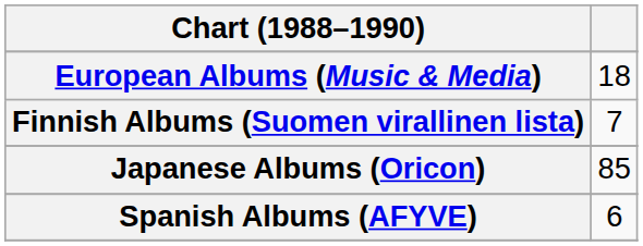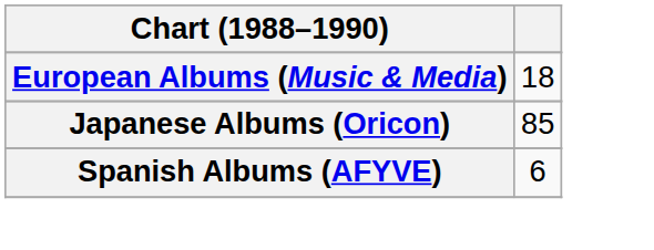 <table class="wikitable sortable plainrowheaders" style="text-align:center">
 <tr>
 <th scope="col">Chart (1988–1990)</th>
 <th scope="col"></th>
 </tr>
 <tr>
 </tr>
 <tr>
 </tr>
 <tr>
 </tr>
 <tr>
 </tr>
 <tr>
 <th scope="row"><a href='#'>European Albums</a> (<em><a href='#'>Music & Media</a></em>)</th>
 <td>18</td>
-</tr>
-<tr>
-<th scope="row">Finnish Albums (<a href='#'>Suomen virallinen lista</a>)</th>
-<td>7</td>
 </tr>
 <tr>
 </tr>
 <tr>
 <th scope="row">Japanese Albums (<a href='#'>Oricon</a>)</th>
 <td>85</td>
 </tr>
 <tr>
 </tr>
 <tr>
 </tr>
 <tr>
 <th scope="row">Spanish Albums (<a href='#'>AFYVE</a>)</th>
 <td>6</td>
 </tr>
 <tr>
 </tr>
 <tr>
 </tr>
 <tr>
 </tr>
 <tr>
 </tr>
 </table>
